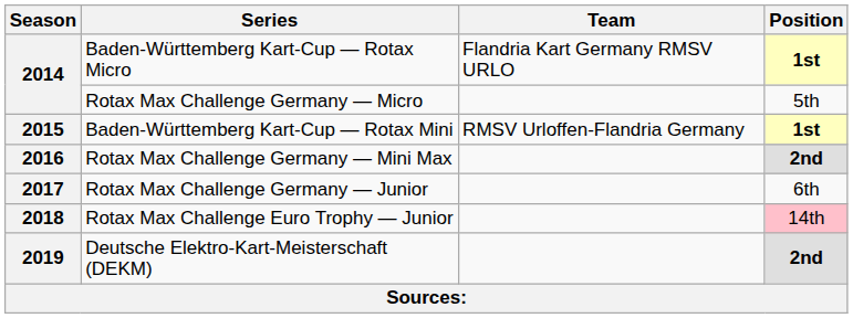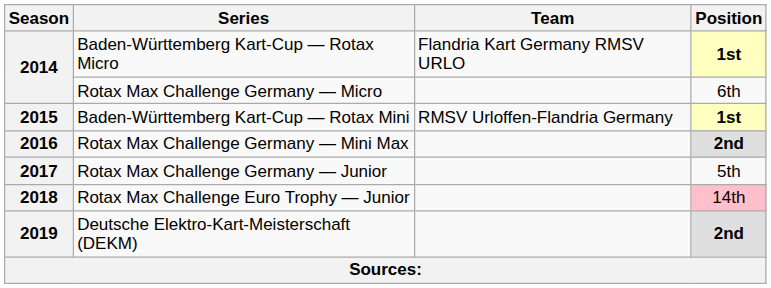 <table class="wikitable" style="font-size: 85%; text-align:center">
 <tr>
 <th>Season</th>
 <th>Series</th>
 <th>Team</th>
 <th>Position</th>
 </tr>
 <tr>
 <th rowspan="2">2014</th>
 <td align="left">Baden-Württemberg Kart-Cup — Rotax Micro</td>
 <td align="left">Flandria Kart Germany RMSV URLO</td>
 <td style="background:#FFFFBF;"><strong>1st</strong></td>
 </tr>
 <tr>
 <td align="left">Rotax Max Challenge Germany — Micro</td>
 <td align="left"></td>
-<td>5th</td>
+<td>6th</td>
 </tr>
 <tr>
 <th>2015</th>
 <td align="left">Baden-Württemberg Kart-Cup — Rotax Mini</td>
 <td align="left">RMSV Urloffen-Flandria Germany</td>
 <td style="background:#FFFFBF;"><strong>1st</strong></td>
 </tr>
 <tr>
 <th>2016</th>
 <td align="left">Rotax Max Challenge Germany — Mini Max</td>
 <td align="left"></td>
 <td style="background:#DFDFDF;"><strong>2nd</strong></td>
 </tr>
 <tr>
 <th>2017</th>
 <td align="left">Rotax Max Challenge Germany — Junior</td>
 <td></td>
-<td>6th</td>
+<td>5th</td>
 </tr>
 <tr>
 <th>2018</th>
 <td align="left">Rotax Max Challenge Euro Trophy — Junior</td>
 <td align="left"></td>
 <td style="background: pink;">14th</td>
 </tr>
 <tr>
 <th>2019</th>
 <td align="left">Deutsche Elektro-Kart-Meisterschaft (DEKM)</td>
 <td align="left"></td>
 <td style="background:#DFDFDF;"><strong>2nd</strong></td>
 </tr>
 <tr>
 <th colspan="4">Sources:</th>
 </tr>
 </table>
